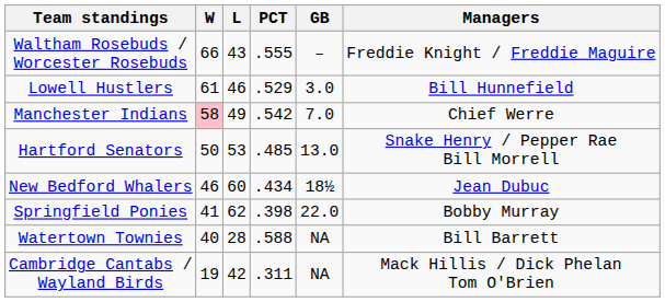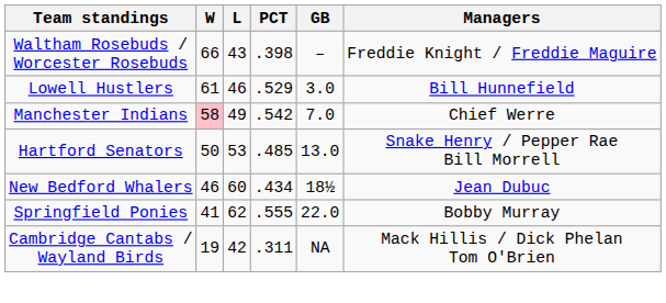 <table class="wikitable">
 <tr>
 <th>Team standings</th>
 <th>W</th>
 <th>L</th>
 <th>PCT</th>
 <th>GB</th>
 <th>Managers</th>
 </tr>
 <tr align=center>
 <td><a href='#'>Waltham Rosebuds</a> /<br> <a href='#'>Worcester Rosebuds</a></td>
 <td>66</td>
 <td>43</td>
-<td>.555</td>
+<td>.398</td>
 <td>–</td>
 <td>Freddie Knight / <a href='#'>Freddie Maguire</a></td>
 </tr>
 <tr align=center>
 <td><a href='#'>Lowell Hustlers</a></td>
 <td>61</td>
 <td>46</td>
 <td>.529</td>
 <td>3.0</td>
 <td><a href='#'>Bill Hunnefield</a></td>
 </tr>
 <tr align=center>
 <td><a href='#'>Manchester Indians</a></td>
 <td style="background: pink;">58</td>
 <td>49</td>
 <td>.542</td>
 <td>7.0</td>
 <td>Chief Werre</td>
 </tr>
 <tr align=center>
 <td><a href='#'>Hartford Senators</a></td>
 <td>50</td>
 <td>53</td>
 <td>.485</td>
 <td>13.0</td>
 <td><a href='#'>Snake Henry</a> / Pepper Rae <br> Bill Morrell</td>
 </tr>
 <tr align=center>
 <td><a href='#'>New Bedford Whalers</a></td>
 <td>46</td>
 <td>60</td>
 <td>.434</td>
 <td>18½</td>
 <td><a href='#'>Jean Dubuc</a></td>
 </tr>
 <tr align=center>
 <td><a href='#'>Springfield Ponies</a></td>
 <td>41</td>
 <td>62</td>
-<td>.398</td>
+<td>.555</td>
 <td>22.0</td>
 <td>Bobby Murray</td>
-</tr>
-<tr align=center>
-<td><a href='#'>Watertown Townies</a></td>
-<td>40</td>
-<td>28</td>
-<td>.588</td>
-<td>NA</td>
-<td>Bill Barrett</td>
 </tr>
 <tr align=center>
 <td><a href='#'>Cambridge Cantabs</a> /<br> <a href='#'>Wayland Birds</a></td>
 <td>19</td>
 <td>42</td>
 <td>.311</td>
 <td>NA</td>
 <td>Mack Hillis / Dick Phelan <br> Tom O'Brien</td>
 </tr>
 </table>
